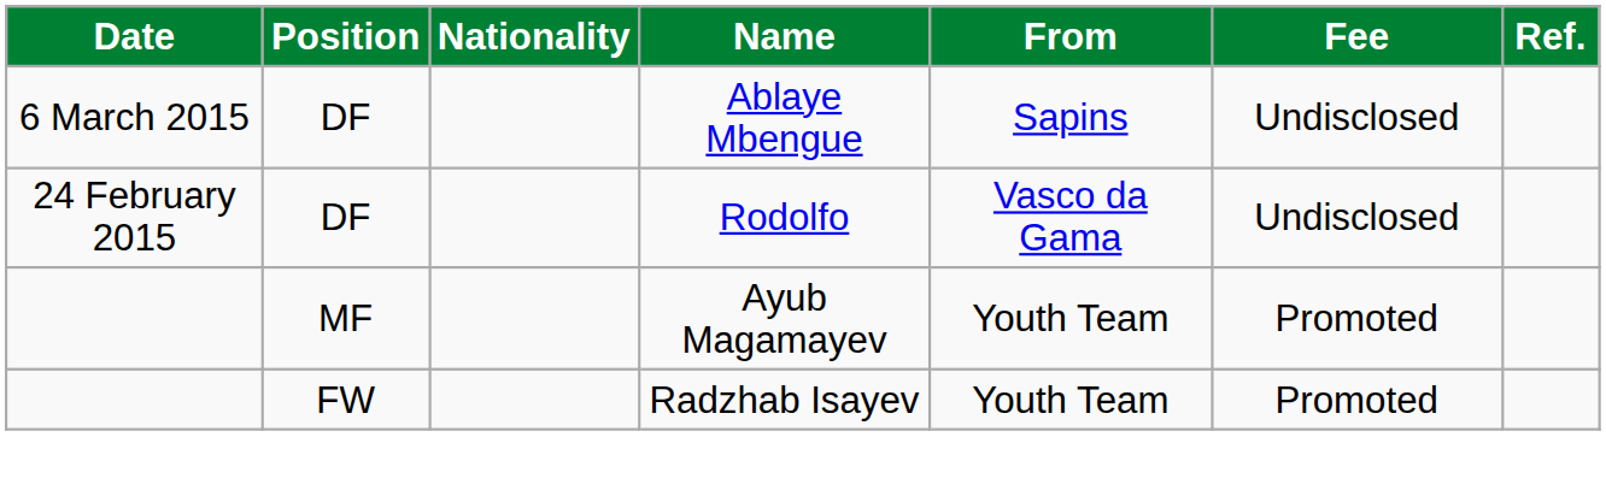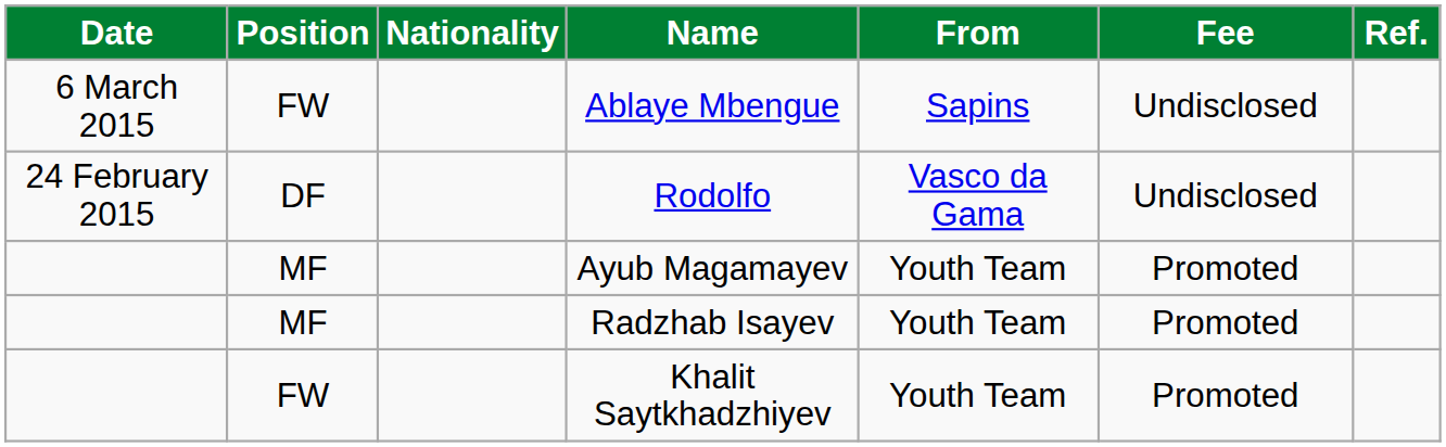 <table class="wikitable"  style="text-align:center; font-size:90%; ">
 <tr>
 <th style="background:#008033; color:white; width:150px;">Date</th>
 <th style="background:#008033; color:white; width:50px;">Position</th>
 <th style="background:#008033; color:white; width:50px;">Nationality</th>
 <th style="background:#008033; color:white; width:150px;">Name</th>
 <th style="background:#008033; color:white; width:200px;">From</th>
 <th style="background:#008033; color:white; width:150px;">Fee</th>
 <th style="background:#008033; color:white; width:35px;">Ref.</th>
 </tr>
 <tr>
 <td>6 March 2015</td>
-<td>DF</td>
+<td>FW</td>
 <td></td>
 <td><a href='#'>Ablaye Mbengue</a></td>
 <td><a href='#'>Sapins</a></td>
 <td>Undisclosed</td>
 <td></td>
 </tr>
 <tr>
 <td>24 February 2015</td>
 <td>DF</td>
 <td></td>
 <td><a href='#'>Rodolfo</a></td>
 <td><a href='#'>Vasco da Gama</a></td>
 <td>Undisclosed</td>
 <td></td>
 </tr>
 <tr>
 <td></td>
 <td>MF</td>
 <td></td>
 <td>Ayub Magamayev</td>
 <td>Youth Team</td>
 <td>Promoted</td>
 <td></td>
 </tr>
 <tr>
 <td></td>
-<td>FW</td>
+<td>MF</td>
 <td></td>
 <td>Radzhab Isayev</td>
 <td>Youth Team</td>
 <td>Promoted</td>
 <td></td>
 </tr>
+<tr>
+<td></td>
+<td>FW</td>
+<td></td>
+<td>Khalit Saytkhadzhiyev</td>
+<td>Youth Team</td>
+<td>Promoted</td>
+<td></td>
+</tr>
 </table>
